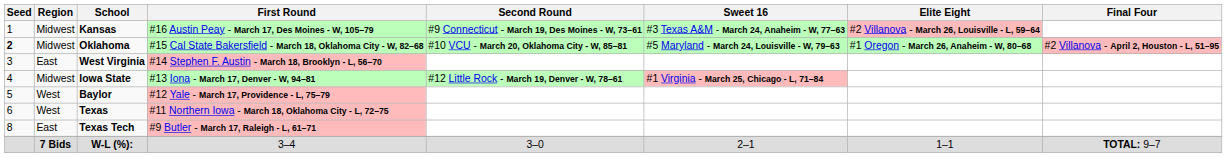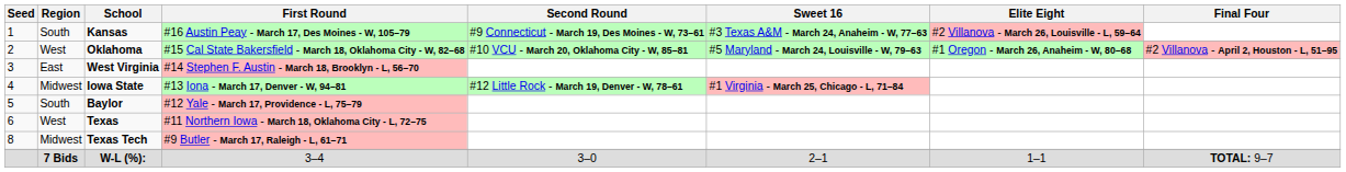 <table class="sortable wikitable" style="white-space:nowrap; ">
 <tr>
 <th>Seed</th>
 <th>Region</th>
 <th>School</th>
 <th>First Round</th>
 <th>Second Round</th>
 <th>Sweet 16</th>
 <th>Elite Eight</th>
 <th>Final Four</th>
 </tr>
 <tr>
 <td>1</td>
-<td>Midwest</td>
+<td>South</td>
 <td><strong>Kansas</strong></td>
 <td style="background:#bfb;">#16 <a href='#'>Austin Peay</a> - <strong><small>March 17, Des Moines - W, 105–79</small></strong></td>
 <td style="background:#bfb;">#9 <a href='#'>Connecticut</a> - <strong><small>March 19, Des Moines - W, 73–61</small></strong></td>
 <td style="background:#bfb;">#3 <a href='#'>Texas A&M</a> - <strong><small>March 24, Anaheim - W, 77–63</small></strong></td>
 <td style="background:#fbb;">#2 <a href='#'>Villanova</a> - <strong><small>March 26, Louisville - L, 59–64</small></strong></td>
 <td style="background:#fff;"></td>
 </tr>
 <tr>
-<td><strong>2</strong></td>
-<td>Midwest</td>
+<td>2</td>
+<td>West</td>
 <td><strong>Oklahoma</strong></td>
 <td style="background:#bfb;">#15 <a href='#'>Cal State Bakersfield</a> - <strong><small>March 18, Oklahoma City - W, 82–68</small></strong></td>
 <td style="background:#bfb;">#10 <a href='#'>VCU</a> - <strong><small>March 20, Oklahoma City - W, 85–81</small></strong></td>
 <td style="background:#bfb;">#5 <a href='#'>Maryland</a> - <strong><small>March 24, Louisville - W, 79–63</small></strong></td>
 <td style="background:#bfb;">#1 <a href='#'>Oregon</a> - <strong><small>March 26, Anaheim - W, 80–68</small></strong></td>
 <td style="background:#fbb;">#2 <a href='#'>Villanova</a> - <strong><small>April 2, Houston - L, 51–95</small></strong></td>
 </tr>
 <tr>
 <td>3</td>
 <td>East</td>
 <td><strong>West Virginia</strong></td>
 <td style="background:#fbb;">#14 <a href='#'>Stephen F. Austin</a> - <strong><small>March 18, Brooklyn - L, 56–70</small></strong></td>
 <td style="background:#fff;"></td>
 <td style="background:#fff;"></td>
 <td style="background:#fff;"></td>
 <td style="background:#fff;"></td>
 </tr>
 <tr>
 <td>4</td>
 <td>Midwest</td>
 <td><strong>Iowa State</strong></td>
 <td style="background:#bfb;">#13 <a href='#'>Iona</a> - <strong><small>March 17, Denver - W, 94–81</small></strong></td>
 <td style="background:#bfb;">#12 <a href='#'>Little Rock</a> - <strong><small>March 19, Denver - W, 78–61</small></strong></td>
 <td style="background:#fbb;">#1 <a href='#'>Virginia</a> - <strong><small>March 25, Chicago - L, 71–84</small></strong></td>
 <td style="background:#fff;"></td>
 <td style="background:#fff;"></td>
 </tr>
 <tr>
 <td>5</td>
-<td>West</td>
+<td>South</td>
 <td><strong>Baylor</strong></td>
 <td style="background:#fbb;">#12 <a href='#'>Yale</a> - <strong><small>March 17, Providence - L, 75–79</small></strong></td>
 <td style="background:#fff;"></td>
 <td style="background:#fff;"></td>
 <td style="background:#fff;"></td>
 <td style="background:#fff;"></td>
 </tr>
 <tr>
 <td>6</td>
 <td>West</td>
 <td><strong>Texas</strong></td>
 <td style="background:#fbb;">#11 <a href='#'>Northern Iowa</a> - <strong><small>March 18, Oklahoma City - L, 72–75</small></strong></td>
 <td style="background:#fff;"></td>
 <td style="background:#fff;"></td>
 <td style="background:#fff;"></td>
 <td style="background:#fff;"></td>
 </tr>
 <tr>
 <td>8</td>
-<td>East</td>
+<td>Midwest</td>
 <td><strong>Texas Tech</strong></td>
 <td style="background:#fbb;">#9 <a href='#'>Butler</a> - <strong><small>March 17, Raleigh - L, 61–71</small></strong></td>
 <td style="background:#fff;"></td>
 <td style="background:#fff;"></td>
 <td style="background:#fff;"></td>
 <td style="background:#fff;"></td>
 </tr>
 <tr>
 </tr>
 <tr class="sortbottom"  style="text-align:center; background:#ddd;">
 <td></td>
 <td><strong>7 Bids</strong></td>
 <td><strong>W-L (%):</strong></td>
 <td>3–4 </td>
 <td>3–0 </td>
 <td>2–1 </td>
 <td>1–1 </td>
 <td><strong>TOTAL:</strong> 9–7 </td>
 </tr>
 </table>
